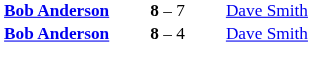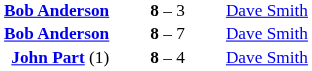 <table style="text-align:center">
 <tr>
 <th width=200></th>
 <th width=100></th>
 <th width=200></th>
 </tr>
 <tr>
 <td align=right><strong><a href='#'>Bob Anderson</a></strong> </td>
+<td><strong>8</strong> – 3</td>
+<td align=left> <a href='#'>Dave Smith</a></td>
+</tr>
+<tr>
+<td align=right><strong><a href='#'>Bob Anderson</a></strong> </td>
 <td><strong>8</strong> – 7</td>
 <td align=left> <a href='#'>Dave Smith</a></td>
 </tr>
 <tr>
-<td align=right><strong><a href='#'>Bob Anderson</a></strong> </td>
+<td align=right><strong><a href='#'>John Part</a></strong> (1) </td>
 <td><strong>8</strong> – 4</td>
 <td align=left> <a href='#'>Dave Smith</a></td>
 </tr>
 </table>
